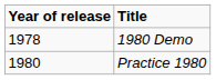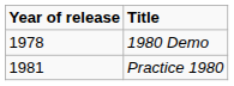 <table class="wikitable">
 <tr>
 <td><strong>Year of release</strong></td>
 <td><strong>Title</strong></td>
 </tr>
 <tr>
 <td>1978</td>
 <td><em>1980 Demo</em></td>
 </tr>
 <tr>
-<td>1980</td>
+<td>1981</td>
 <td><em>Practice 1980</em></td>
 </tr>
 </table>
